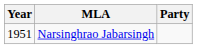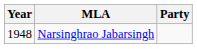 <table class="wikitable sortable">
 <tr>
 <th>Year</th>
 <th>MLA</th>
 <th colspan=2>Party</th>
 </tr>
 <tr>
-<td>1951</td>
+<td>1948</td>
 <td><a href='#'>Narsinghrao Jabarsingh</a></td>
 <td></td>
 </tr>
 </table>
